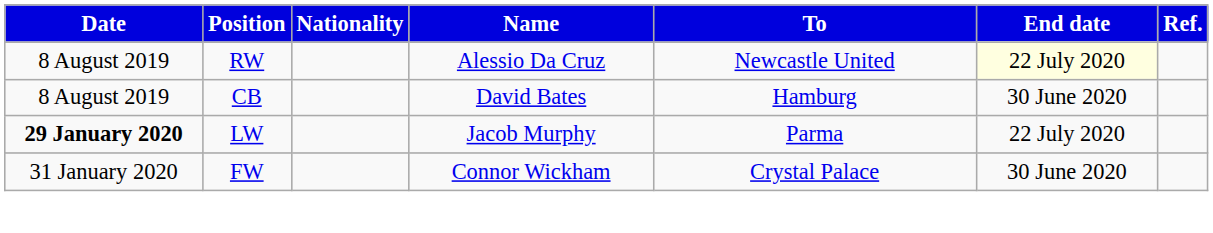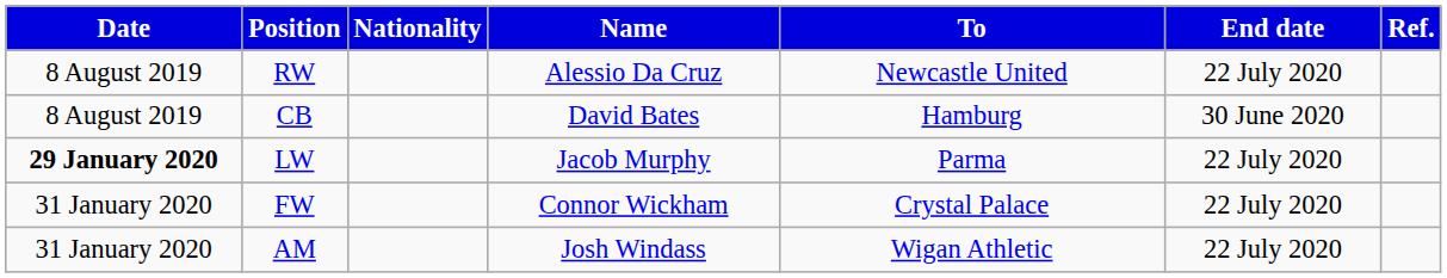 <table class="wikitable"  style="text-align:center; font-size:90%; ">
 <tr>
 <th style="background:#0000dd; color:#FFFFFF; width:120px;">Date</th>
 <th style="background:#0000dd; color:#FFFFFF; width:50px;">Position</th>
 <th style="background:#0000dd; color:#FFFFFF; width:50px;">Nationality</th>
 <th style="background:#0000dd; color:#FFFFFF; width:150px;">Name</th>
 <th style="background:#0000dd; color:#FFFFFF; width:200px;">To</th>
 <th style="background:#0000dd; color:#FFFFFF; width:110px;">End date</th>
 <th style="background:#0000dd; color:#FFFFFF; width:25px;">Ref.</th>
 </tr>
 <tr>
 <td>8 August 2019</td>
 <td><a href='#'>RW</a></td>
 <td></td>
 <td><a href='#'>Alessio Da Cruz</a></td>
 <td> <a href='#'>Newcastle United</a></td>
-<td style="background: lightyellow;">22 July 2020</td>
+<td>22 July 2020</td>
 <td></td>
 </tr>
 <tr>
 <td>8 August 2019</td>
 <td><a href='#'>CB</a></td>
 <td></td>
 <td><a href='#'>David Bates</a></td>
 <td> <a href='#'>Hamburg</a></td>
 <td>30 June 2020</td>
 <td></td>
 </tr>
 <tr>
 <td><strong>29 January 2020</strong></td>
 <td><a href='#'>LW</a></td>
 <td></td>
 <td><a href='#'>Jacob Murphy</a></td>
 <td> <a href='#'>Parma</a></td>
 <td>22 July 2020</td>
 <td></td>
 </tr>
 <tr>
 <td>31 January 2020</td>
 <td><a href='#'>FW</a></td>
 <td></td>
 <td><a href='#'>Connor Wickham</a></td>
 <td> <a href='#'>Crystal Palace</a></td>
-<td>30 June 2020</td>
+<td>22 July 2020</td>
+<td></td>
+</tr>
+<tr>
+<td>31 January 2020</td>
+<td><a href='#'>AM</a></td>
+<td></td>
+<td><a href='#'>Josh Windass</a></td>
+<td> <a href='#'>Wigan Athletic</a></td>
+<td>22 July 2020</td>
 <td></td>
 </tr>
 </table>
